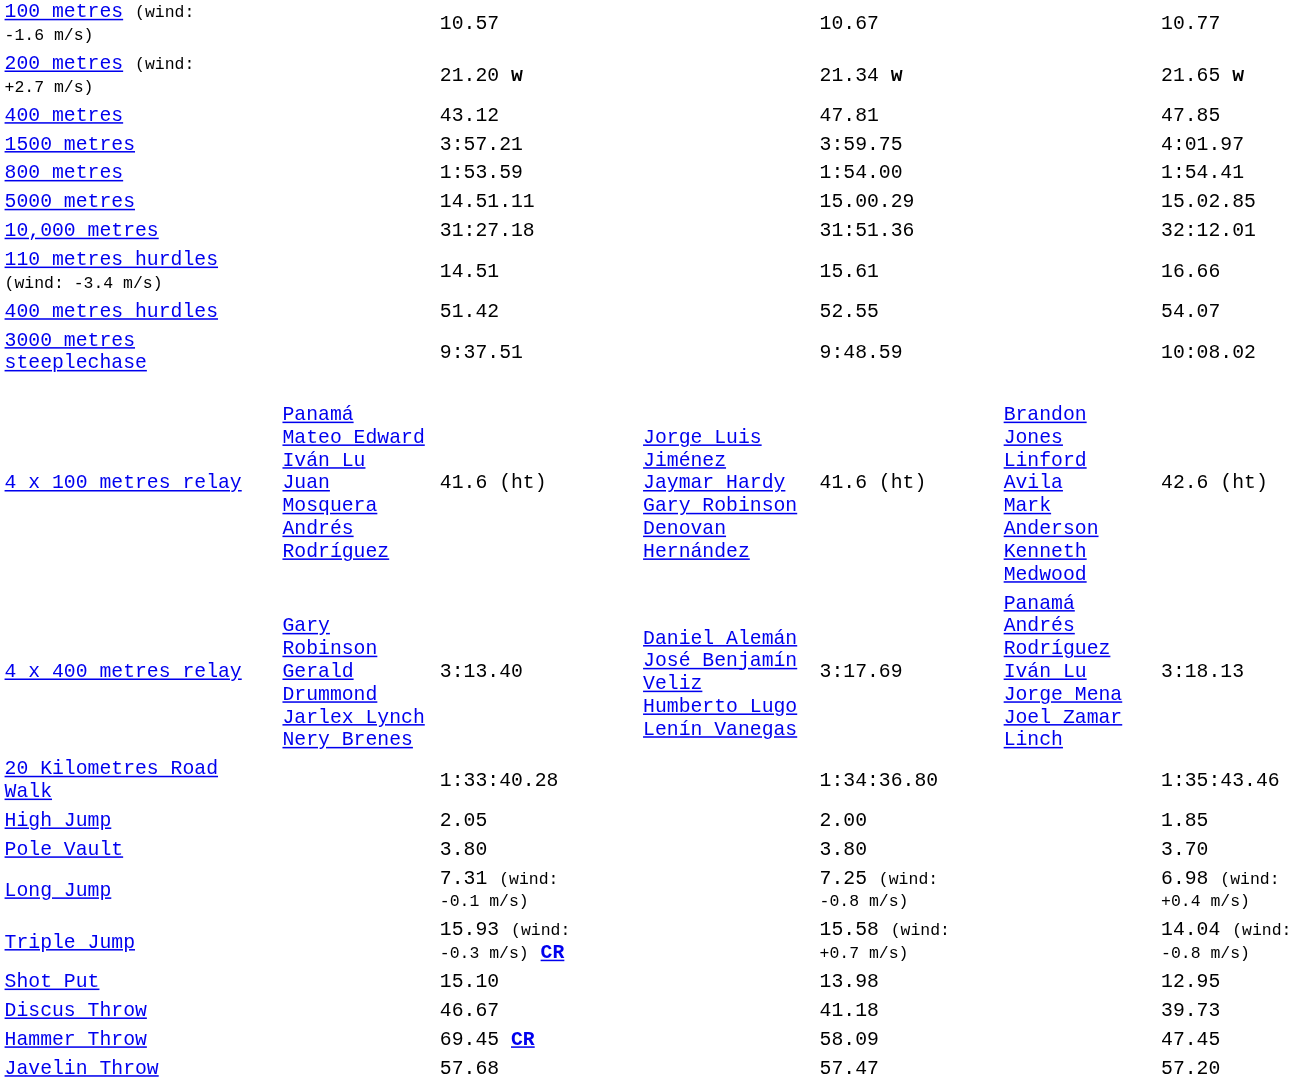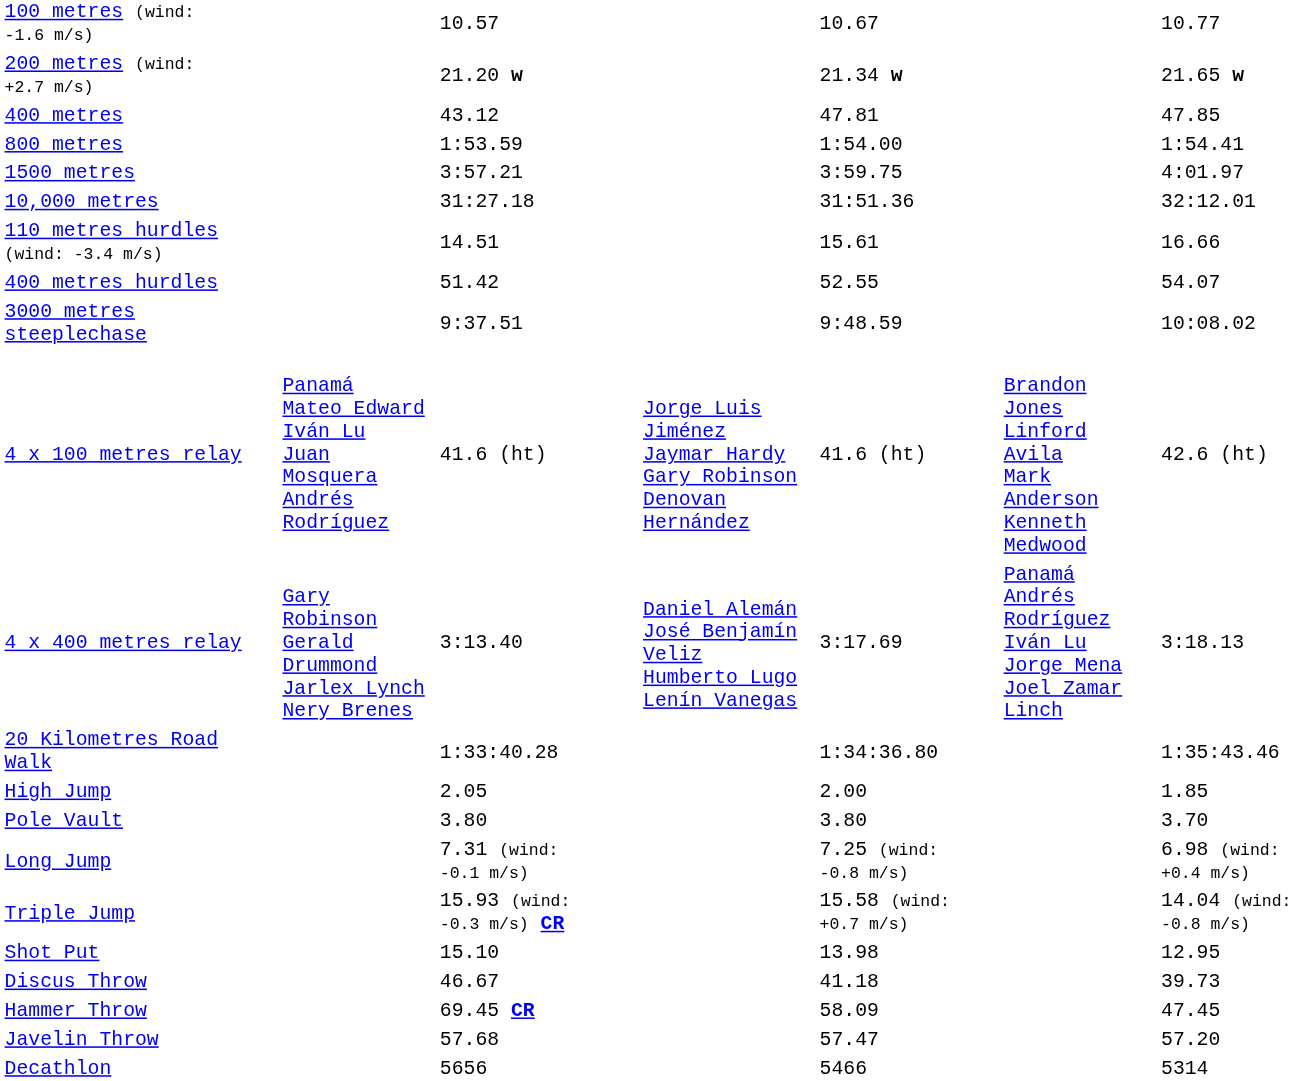 <table>
 <tr>
 <td><a href='#'>100 metres</a> <small>(wind: -1.6 m/s)</small></td>
 <td></td>
 <td>10.57</td>
 <td></td>
 <td>10.67</td>
 <td></td>
 <td>10.77</td>
 </tr>
 <tr>
 <td><a href='#'>200 metres</a> <small>(wind: +2.7 m/s)</small></td>
 <td></td>
 <td>21.20 <strong>w</strong></td>
 <td></td>
 <td>21.34 <strong>w</strong></td>
 <td></td>
 <td>21.65 <strong>w</strong></td>
 </tr>
 <tr>
 <td><a href='#'>400 metres</a></td>
 <td></td>
 <td>43.12</td>
 <td></td>
 <td>47.81</td>
 <td></td>
 <td>47.85</td>
 </tr>
 <tr>
-<td><a href='#'>1500 metres</a></td>
-<td></td>
-<td>3:57.21</td>
-<td></td>
-<td>3:59.75</td>
-<td></td>
-<td>4:01.97</td>
-</tr>
-<tr>
 <td><a href='#'>800 metres</a></td>
 <td></td>
 <td>1:53.59</td>
 <td></td>
 <td>1:54.00</td>
 <td></td>
 <td>1:54.41</td>
 </tr>
 <tr>
-<td><a href='#'>5000 metres</a></td>
+<td><a href='#'>1500 metres</a></td>
 <td></td>
-<td>14.51.11</td>
+<td>3:57.21</td>
 <td></td>
-<td>15.00.29</td>
+<td>3:59.75</td>
 <td></td>
-<td>15.02.85</td>
+<td>4:01.97</td>
 </tr>
 <tr>
 <td><a href='#'>10,000 metres</a></td>
 <td></td>
 <td>31:27.18</td>
 <td></td>
 <td>31:51.36</td>
 <td></td>
 <td>32:12.01</td>
 </tr>
 <tr>
 <td><a href='#'>110 metres hurdles</a> <small>(wind: -3.4 m/s)</small></td>
 <td></td>
 <td>14.51</td>
 <td></td>
 <td>15.61</td>
 <td></td>
 <td>16.66</td>
 </tr>
 <tr>
 <td><a href='#'>400 metres hurdles</a></td>
 <td></td>
 <td>51.42</td>
 <td></td>
 <td>52.55</td>
 <td></td>
 <td>54.07</td>
 </tr>
 <tr>
 <td><a href='#'>3000 metres steeplechase</a></td>
 <td></td>
 <td>9:37.51</td>
 <td></td>
 <td>9:48.59</td>
 <td></td>
 <td>10:08.02</td>
 </tr>
 <tr>
 <td><a href='#'>4 x 100 metres relay</a></td>
 <td> <a href='#'>Panamá</a> <br> <a href='#'>Mateo Edward</a> <br> <a href='#'>Iván Lu</a> <br> <a href='#'>Juan Mosquera</a> <br> <a href='#'>Andrés Rodríguez</a></td>
 <td>41.6 (ht)</td>
 <td> <br> <a href='#'>Jorge Luis Jiménez</a> <br> <a href='#'>Jaymar Hardy</a> <br> <a href='#'>Gary Robinson</a> <br> <a href='#'>Denovan Hernández</a></td>
 <td>41.6 (ht)</td>
 <td> <br> <a href='#'>Brandon Jones</a> <br> <a href='#'>Linford Avila</a> <br> <a href='#'>Mark Anderson</a> <br> <a href='#'>Kenneth Medwood</a></td>
 <td>42.6 (ht)</td>
 </tr>
 <tr>
 <td><a href='#'>4 x 400 metres relay</a></td>
 <td> <br> <a href='#'>Gary Robinson</a> <br> <a href='#'>Gerald Drummond</a> <br> <a href='#'>Jarlex Lynch</a> <br> <a href='#'>Nery Brenes</a></td>
 <td>3:13.40</td>
 <td> <br> <a href='#'>Daniel Alemán</a> <br> <a href='#'>José Benjamín Veliz</a> <br> <a href='#'>Humberto Lugo</a> <br> <a href='#'>Lenín Vanegas</a></td>
 <td>3:17.69</td>
 <td> <a href='#'>Panamá</a> <br> <a href='#'>Andrés Rodríguez</a> <br> <a href='#'>Iván Lu</a> <br> <a href='#'>Jorge Mena</a> <br> <a href='#'>Joel Zamar Linch</a></td>
 <td>3:18.13</td>
 </tr>
 <tr>
 <td><a href='#'>20 Kilometres Road Walk</a></td>
 <td></td>
 <td>1:33:40.28</td>
 <td></td>
 <td>1:34:36.80</td>
 <td></td>
 <td>1:35:43.46</td>
 </tr>
 <tr>
 <td><a href='#'>High Jump</a></td>
 <td></td>
 <td>2.05</td>
 <td></td>
 <td>2.00</td>
 <td></td>
 <td>1.85</td>
 </tr>
 <tr>
 <td><a href='#'>Pole Vault</a></td>
 <td></td>
 <td>3.80</td>
 <td></td>
 <td>3.80</td>
 <td></td>
 <td>3.70</td>
 </tr>
 <tr>
 <td><a href='#'>Long Jump</a></td>
 <td></td>
 <td>7.31 <small>(wind: -0.1 m/s)</small></td>
 <td></td>
 <td>7.25 <small>(wind: -0.8 m/s)</small></td>
 <td></td>
 <td>6.98 <small>(wind: +0.4 m/s)</small></td>
 </tr>
 <tr>
 <td><a href='#'>Triple Jump</a></td>
 <td></td>
 <td>15.93 <small>(wind: -0.3 m/s)</small> <strong><a href='#'>CR</a></strong></td>
 <td></td>
 <td>15.58 <small>(wind: +0.7 m/s)</small></td>
 <td></td>
 <td>14.04 <small>(wind: -0.8 m/s)</small></td>
 </tr>
 <tr>
 <td><a href='#'>Shot Put</a></td>
 <td></td>
 <td>15.10</td>
 <td></td>
 <td>13.98</td>
 <td></td>
 <td>12.95</td>
 </tr>
 <tr>
 <td><a href='#'>Discus Throw</a></td>
 <td></td>
 <td>46.67</td>
 <td></td>
 <td>41.18</td>
 <td></td>
 <td>39.73</td>
 </tr>
 <tr>
 <td><a href='#'>Hammer Throw</a></td>
 <td></td>
 <td>69.45 <strong><a href='#'>CR</a></strong></td>
 <td></td>
 <td>58.09</td>
 <td></td>
 <td>47.45</td>
 </tr>
 <tr>
 <td><a href='#'>Javelin Throw</a></td>
 <td></td>
 <td>57.68</td>
 <td></td>
 <td>57.47</td>
 <td></td>
 <td>57.20</td>
 </tr>
+<tr>
+<td><a href='#'>Decathlon</a></td>
+<td></td>
+<td>5656</td>
+<td></td>
+<td>5466</td>
+<td></td>
+<td>5314</td>
+</tr>
 </table>
